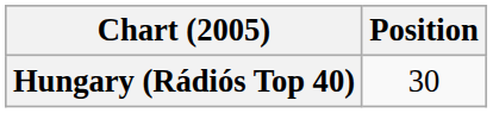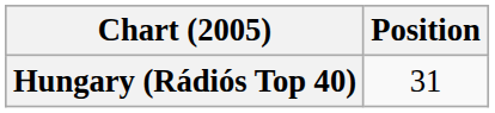 <table class="wikitable plainrowheaders" style="text-align:center">
 <tr>
 <th>Chart (2005)</th>
 <th>Position</th>
 </tr>
 <tr>
 <th scope="row">Hungary (Rádiós Top 40)</th>
-<td>30</td>
+<td>31</td>
 </tr>
 </table>
